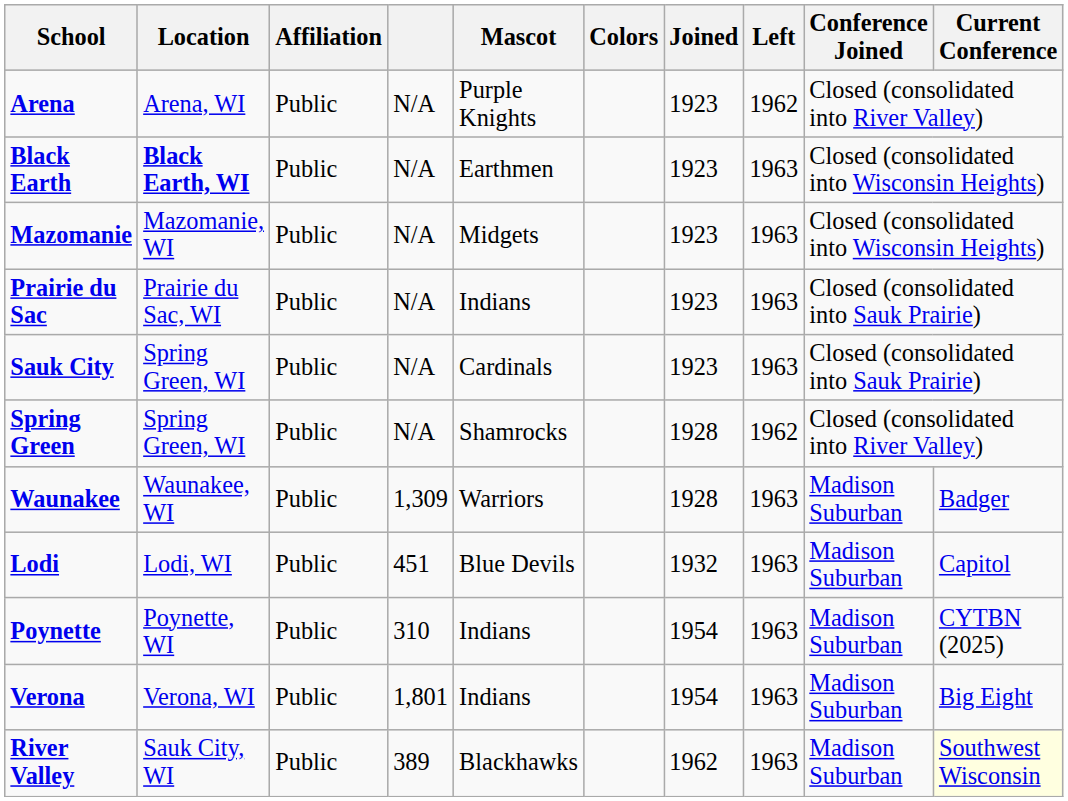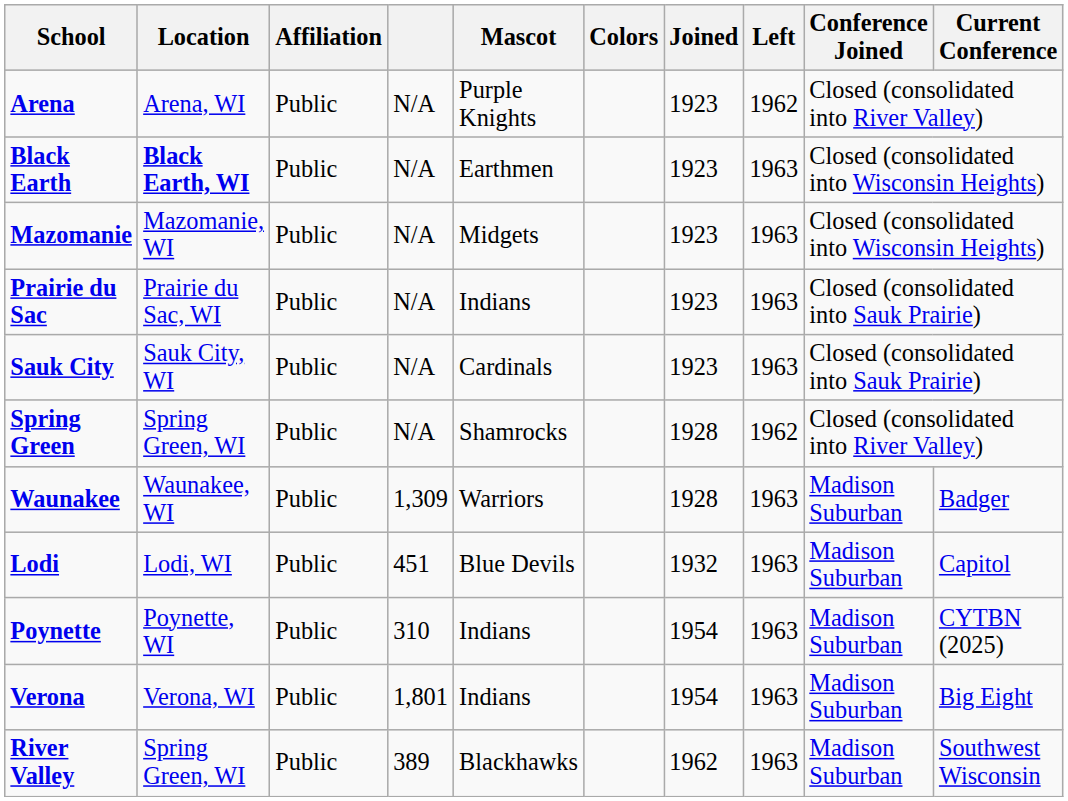 <table class="wikitable sortable">
 <tr>
 <th>School</th>
 <th>Location</th>
 <th>Affiliation</th>
 <th></th>
 <th>Mascot</th>
 <th>Colors</th>
 <th>Joined</th>
 <th>Left</th>
 <th>Conference Joined</th>
 <th>Current Conference</th>
 </tr>
 <tr>
 <td><a href='#'><strong>Arena</strong></a></td>
 <td><a href='#'>Arena, WI</a></td>
 <td>Public</td>
 <td>N/A</td>
 <td>Purple Knights</td>
 <td> </td>
 <td>1923</td>
 <td>1962</td>
 <td colspan="2">Closed (consolidated into <a href='#'>River Valley</a>)</td>
 </tr>
 <tr>
 <td><a href='#'><strong>Black Earth</strong></a></td>
 <td><strong><a href='#'>Black Earth, WI</a></strong></td>
 <td>Public</td>
 <td>N/A</td>
 <td>Earthmen</td>
 <td> </td>
 <td>1923</td>
 <td>1963</td>
 <td colspan="2">Closed (consolidated into <a href='#'>Wisconsin Heights</a>)</td>
 </tr>
 <tr>
 <td><a href='#'><strong>Mazomanie</strong></a></td>
 <td><a href='#'>Mazomanie, WI</a></td>
 <td>Public</td>
 <td>N/A</td>
 <td>Midgets</td>
 <td> </td>
 <td>1923</td>
 <td>1963</td>
 <td colspan="2">Closed (consolidated into <a href='#'>Wisconsin Heights</a>)</td>
 </tr>
 <tr>
 <td><a href='#'><strong>Prairie du Sac</strong></a></td>
 <td><a href='#'>Prairie du Sac, WI</a></td>
 <td>Public</td>
 <td>N/A</td>
 <td>Indians</td>
 <td> </td>
 <td>1923</td>
 <td>1963</td>
 <td colspan="2">Closed (consolidated into <a href='#'>Sauk Prairie</a>)</td>
 </tr>
 <tr>
 <td><a href='#'><strong>Sauk City</strong></a></td>
-<td><a href='#'>Spring Green, WI</a></td>
+<td><a href='#'>Sauk City, WI</a></td>
 <td>Public</td>
 <td>N/A</td>
 <td>Cardinals</td>
 <td> </td>
 <td>1923</td>
 <td>1963</td>
 <td colspan="2">Closed (consolidated into <a href='#'>Sauk Prairie</a>)</td>
 </tr>
 <tr>
 <td><a href='#'><strong>Spring Green</strong></a></td>
 <td><a href='#'>Spring Green, WI</a></td>
 <td>Public</td>
 <td>N/A</td>
 <td>Shamrocks</td>
 <td> </td>
 <td>1928</td>
 <td>1962</td>
 <td colspan="2">Closed (consolidated into <a href='#'>River Valley</a>)</td>
 </tr>
 <tr>
 <td><a href='#'><strong>Waunakee</strong></a></td>
 <td><a href='#'>Waunakee, WI</a></td>
 <td>Public</td>
 <td>1,309</td>
 <td>Warriors</td>
 <td> </td>
 <td>1928</td>
 <td>1963</td>
 <td><a href='#'>Madison Suburban</a></td>
 <td><a href='#'>Badger</a></td>
 </tr>
 <tr>
 <td><a href='#'><strong>Lodi</strong></a></td>
 <td><a href='#'>Lodi, WI</a></td>
 <td>Public</td>
 <td>451</td>
 <td>Blue Devils</td>
 <td> </td>
 <td>1932</td>
 <td>1963</td>
 <td><a href='#'>Madison Suburban</a></td>
 <td><a href='#'>Capitol</a></td>
 </tr>
 <tr>
 <td><a href='#'><strong>Poynette</strong></a></td>
 <td><a href='#'>Poynette, WI</a></td>
 <td>Public</td>
 <td>310</td>
 <td>Indians</td>
 <td> </td>
 <td>1954</td>
 <td>1963</td>
 <td><a href='#'>Madison Suburban</a></td>
 <td><a href='#'>CYTBN</a> (2025)</td>
 </tr>
 <tr>
 <td><a href='#'><strong>Verona</strong></a></td>
 <td><a href='#'>Verona, WI</a></td>
 <td>Public</td>
 <td>1,801</td>
 <td>Indians</td>
 <td> </td>
 <td>1954</td>
 <td>1963</td>
 <td><a href='#'>Madison Suburban</a></td>
 <td><a href='#'>Big Eight</a></td>
 </tr>
 <tr>
 <td><a href='#'><strong>River Valley</strong></a></td>
-<td><a href='#'>Sauk City, WI</a></td>
+<td><a href='#'>Spring Green, WI</a></td>
 <td>Public</td>
 <td>389</td>
 <td>Blackhawks</td>
 <td> </td>
 <td>1962</td>
 <td>1963</td>
 <td><a href='#'>Madison Suburban</a></td>
-<td style="background: lightyellow;"><a href='#'>Southwest Wisconsin</a></td>
+<td><a href='#'>Southwest Wisconsin</a></td>
 </tr>
 </table>
